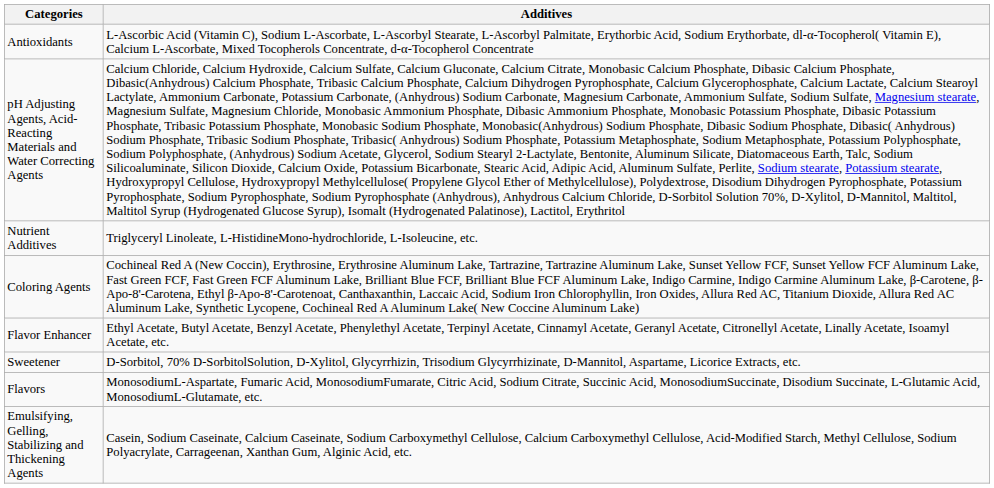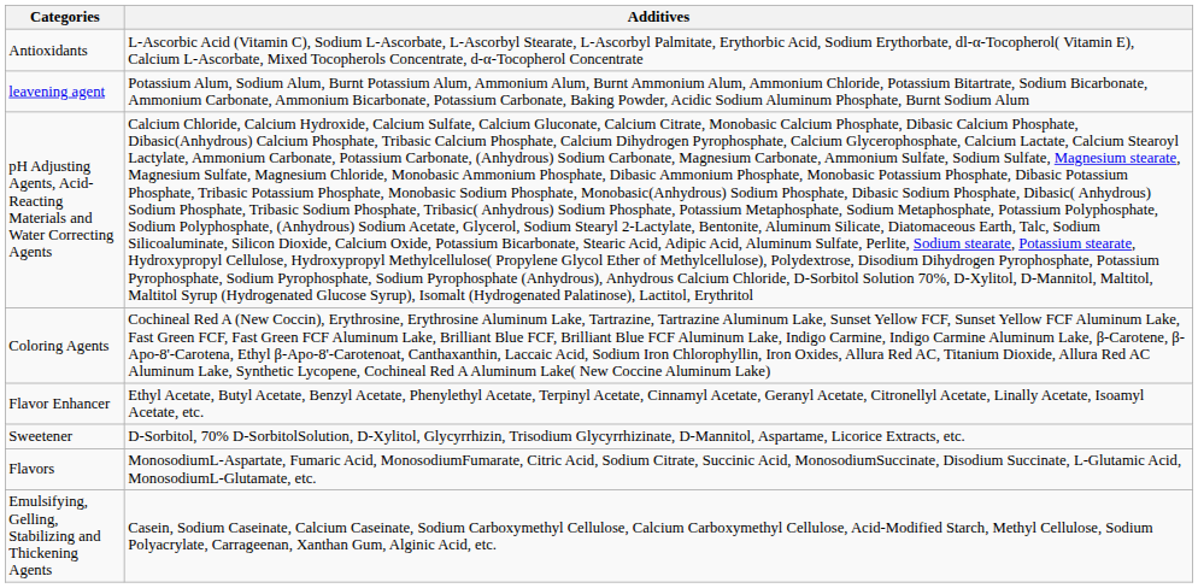 <table class="wikitable">
 <tr>
 <th>Categories</th>
 <th>Additives</th>
 </tr>
 <tr>
 <td>Antioxidants</td>
 <td>L-Ascorbic Acid (Vitamin C), Sodium L-Ascorbate, L-Ascorbyl Stearate, L-Ascorbyl Palmitate, Erythorbic Acid, Sodium Erythorbate, dl-α-Tocopherol( Vitamin E), Calcium L-Ascorbate, Mixed Tocopherols Concentrate, d-α-Tocopherol Concentrate</td>
 </tr>
 <tr>
+<td><a href='#'>leavening agent</a></td>
+<td>Potassium Alum, Sodium Alum, Burnt Potassium Alum, Ammonium Alum, Burnt Ammonium Alum, Ammonium Chloride, Potassium Bitartrate, Sodium Bicarbonate, Ammonium Carbonate, Ammonium Bicarbonate, Potassium Carbonate, Baking Powder, Acidic Sodium Aluminum Phosphate, Burnt Sodium Alum</td>
+</tr>
+<tr>
 <td>pH Adjusting Agents, Acid-Reacting Materials and Water Correcting Agents</td>
 <td>Calcium Chloride, Calcium Hydroxide, Calcium Sulfate, Calcium Gluconate, Calcium Citrate, Monobasic Calcium Phosphate, Dibasic Calcium Phosphate, Dibasic(Anhydrous) Calcium Phosphate, Tribasic Calcium Phosphate, Calcium Dihydrogen Pyrophosphate, Calcium Glycerophosphate, Calcium Lactate, Calcium Stearoyl Lactylate, Ammonium Carbonate, Potassium Carbonate, (Anhydrous) Sodium Carbonate, Magnesium Carbonate, Ammonium Sulfate, Sodium Sulfate, <a href='#'>Magnesium stearate</a>, Magnesium Sulfate, Magnesium Chloride, Monobasic Ammonium Phosphate, Dibasic Ammonium Phosphate, Monobasic Potassium Phosphate, Dibasic Potassium Phosphate, Tribasic Potassium Phosphate, Monobasic Sodium Phosphate, Monobasic(Anhydrous) Sodium Phosphate, Dibasic Sodium Phosphate, Dibasic( Anhydrous) Sodium Phosphate, Tribasic Sodium Phosphate, Tribasic( Anhydrous) Sodium Phosphate, Potassium Metaphosphate, Sodium Metaphosphate, Potassium Polyphosphate, Sodium Polyphosphate, (Anhydrous) Sodium Acetate, Glycerol, Sodium Stearyl 2-Lactylate, Bentonite, Aluminum Silicate, Diatomaceous Earth, Talc, Sodium Silicoaluminate, Silicon Dioxide, Calcium Oxide, Potassium Bicarbonate, Stearic Acid, Adipic Acid, Aluminum Sulfate, Perlite, <a href='#'>Sodium stearate</a>, <a href='#'>Potassium stearate</a>, Hydroxypropyl Cellulose, Hydroxypropyl Methylcellulose( Propylene Glycol Ether of Methylcellulose), Polydextrose, Disodium Dihydrogen Pyrophosphate, Potassium Pyrophosphate, Sodium Pyrophosphate, Sodium Pyrophosphate (Anhydrous), Anhydrous Calcium Chloride, D-Sorbitol Solution 70%, D-Xylitol, D-Mannitol, Maltitol, Maltitol Syrup (Hydrogenated Glucose Syrup), Isomalt (Hydrogenated Palatinose), Lactitol, Erythritol</td>
-</tr>
-<tr>
-<td>Nutrient Additives</td>
-<td>Triglyceryl Linoleate, L-HistidineMono-hydrochloride, L-Isoleucine, etc.</td>
 </tr>
 <tr>
 <td>Coloring Agents</td>
 <td>Cochineal Red A (New Coccin), Erythrosine, Erythrosine Aluminum Lake, Tartrazine, Tartrazine Aluminum Lake, Sunset Yellow FCF, Sunset Yellow FCF Aluminum Lake, Fast Green FCF, Fast Green FCF Aluminum Lake, Brilliant Blue FCF, Brilliant Blue FCF Aluminum Lake, Indigo Carmine, Indigo Carmine Aluminum Lake, β-Carotene, β-Apo-8'-Carotena, Ethyl β-Apo-8'-Carotenoat, Canthaxanthin, Laccaic Acid, Sodium Iron Chlorophyllin, Iron Oxides, Allura Red AC, Titanium Dioxide, Allura Red AC Aluminum Lake, Synthetic Lycopene, Cochineal Red A Aluminum Lake( New Coccine Aluminum Lake)</td>
 </tr>
 <tr>
 <td>Flavor Enhancer</td>
 <td>Ethyl Acetate, Butyl Acetate, Benzyl Acetate, Phenylethyl Acetate, Terpinyl Acetate, Cinnamyl Acetate, Geranyl Acetate, Citronellyl Acetate, Linally Acetate, Isoamyl Acetate, etc.</td>
 </tr>
 <tr>
 <td>Sweetener</td>
 <td>D-Sorbitol, 70% D-SorbitolSolution, D-Xylitol, Glycyrrhizin, Trisodium Glycyrrhizinate, D-Mannitol, Aspartame, Licorice Extracts, etc.</td>
 </tr>
 <tr>
 <td>Flavors</td>
 <td>MonosodiumL-Aspartate, Fumaric Acid, MonosodiumFumarate, Citric Acid, Sodium Citrate, Succinic Acid, MonosodiumSuccinate, Disodium Succinate, L-Glutamic Acid, MonosodiumL-Glutamate, etc.</td>
 </tr>
 <tr>
 <td>Emulsifying, Gelling, Stabilizing and Thickening Agents</td>
 <td>Casein, Sodium Caseinate, Calcium Caseinate, Sodium Carboxymethyl Cellulose, Calcium Carboxymethyl Cellulose, Acid-Modified Starch, Methyl Cellulose, Sodium Polyacrylate, Carrageenan, Xanthan Gum, Alginic Acid, etc.</td>
 </tr>
 </table>
